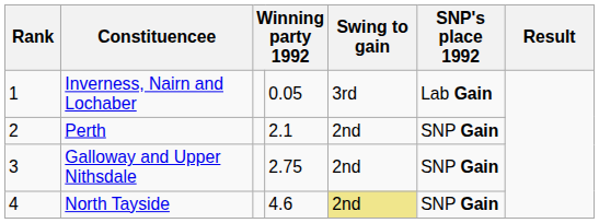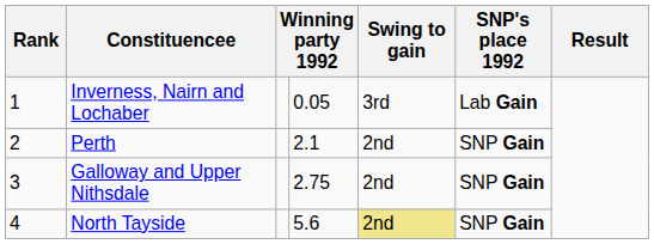 <table class="wikitable" style="width:550px">
 <tr>
 <th style="width:50px;">Rank</th>
 <th style="width:225px;">Constituencee</th>
 <th colspan="2" style="width:175px;">Winning party 1992</th>
 <th style="width:100px;">Swing to gain</th>
 <th style="width:100px;">SNP's place 1992</th>
 <th style="width:100px;">Result</th>
 </tr>
 <tr>
 <td>1</td>
 <td><a href='#'>Inverness, Nairn and Lochaber</a></td>
 <td></td>
 <td>0.05</td>
 <td>3rd</td>
 <td>Lab <strong>Gain</strong></td>
 </tr>
 <tr>
 <td>2</td>
 <td><a href='#'>Perth</a></td>
 <td></td>
 <td>2.1</td>
 <td>2nd</td>
 <td>SNP <strong>Gain</strong></td>
 </tr>
 <tr>
 <td>3</td>
 <td><a href='#'>Galloway and Upper Nithsdale</a></td>
 <td></td>
 <td>2.75</td>
 <td>2nd</td>
 <td>SNP <strong>Gain</strong></td>
 </tr>
 <tr>
 <td>4</td>
 <td><a href='#'>North Tayside</a></td>
 <td></td>
-<td>4.6</td>
+<td>5.6</td>
 <td style="background: khaki;">2nd</td>
 <td>SNP <strong>Gain</strong></td>
 </tr>
 <tr>
 </tr>
 </table>
